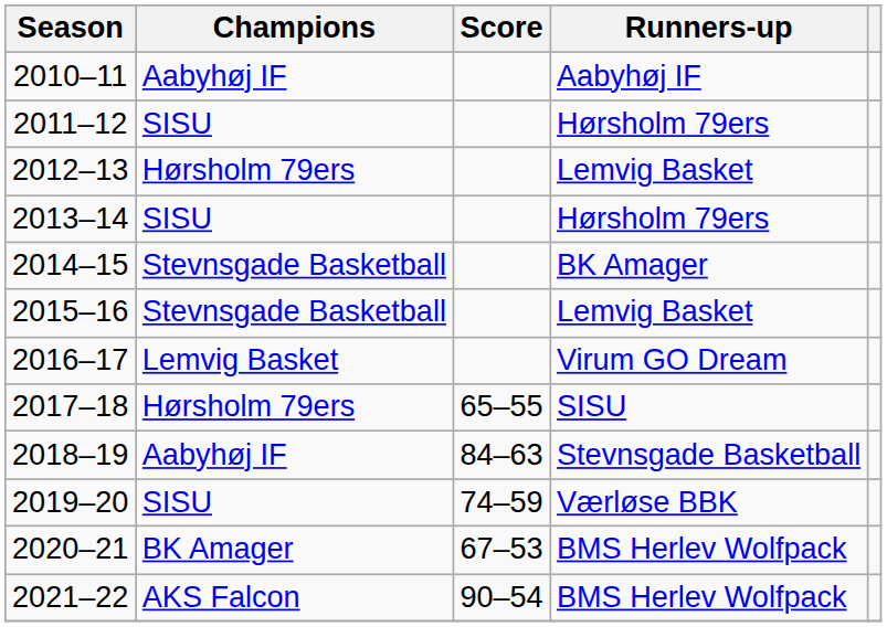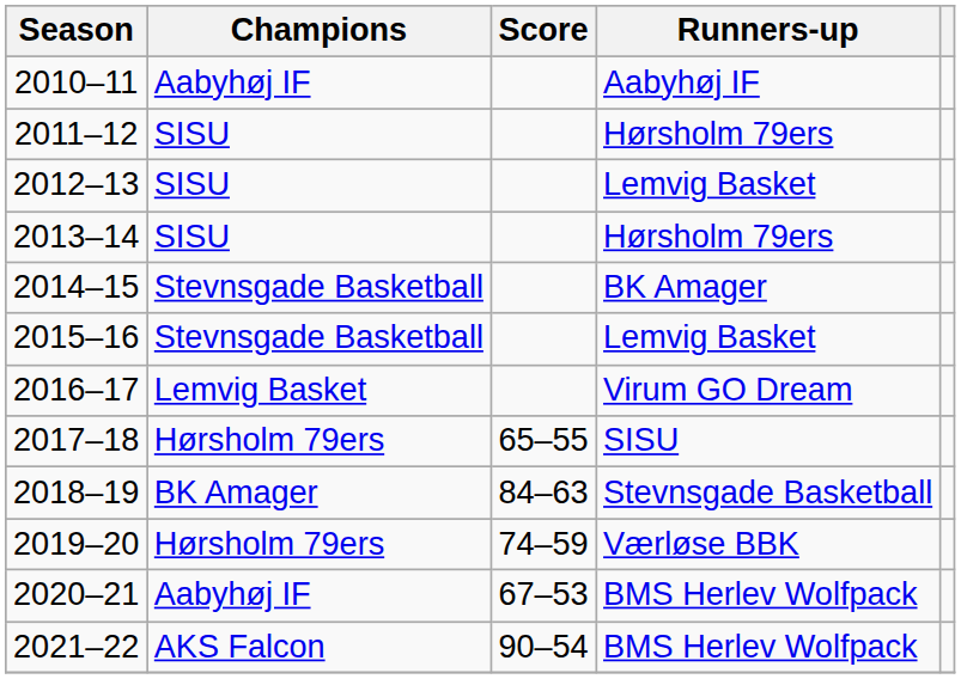 <table class="wikitable">
 <tr>
 <th>Season</th>
 <th>Champions</th>
 <th>Score</th>
 <th>Runners-up</th>
 <th></th>
 </tr>
 <tr>
 <td align=center>2010–11</td>
 <td><a href='#'>Aabyhøj IF</a></td>
 <td align=center></td>
 <td><a href='#'>Aabyhøj IF</a></td>
 <td></td>
 </tr>
 <tr>
 <td align=center>2011–12</td>
 <td><a href='#'>SISU</a></td>
 <td align=center></td>
 <td><a href='#'>Hørsholm 79ers</a></td>
 <td></td>
 </tr>
 <tr>
 <td align=center>2012–13</td>
-<td><a href='#'>Hørsholm 79ers</a></td>
+<td><a href='#'>SISU</a></td>
 <td align=center></td>
 <td><a href='#'>Lemvig Basket</a></td>
 <td align=center></td>
 </tr>
 <tr>
 <td align=center>2013–14</td>
 <td><a href='#'>SISU</a></td>
 <td align=center></td>
 <td><a href='#'>Hørsholm 79ers</a></td>
 <td align=center></td>
 </tr>
 <tr>
 <td align=center>2014–15</td>
 <td><a href='#'>Stevnsgade Basketball</a></td>
 <td align=center></td>
 <td><a href='#'>BK Amager</a></td>
 <td align=center></td>
 </tr>
 <tr>
 <td align=center>2015–16</td>
 <td><a href='#'>Stevnsgade Basketball</a></td>
 <td align=center></td>
 <td><a href='#'>Lemvig Basket</a></td>
 <td align=center></td>
 </tr>
 <tr>
 <td align=center>2016–17</td>
 <td><a href='#'>Lemvig Basket</a></td>
 <td align=center></td>
 <td><a href='#'>Virum GO Dream</a></td>
 <td></td>
 </tr>
 <tr>
 <td align=center>2017–18</td>
 <td><a href='#'>Hørsholm 79ers</a></td>
 <td align=center>65–55</td>
 <td><a href='#'>SISU</a></td>
 <td align=center></td>
 </tr>
 <tr>
 <td align=center>2018–19</td>
-<td><a href='#'>Aabyhøj IF</a></td>
+<td><a href='#'>BK Amager</a></td>
 <td align=center>84–63</td>
 <td><a href='#'>Stevnsgade Basketball</a></td>
 <td align=center></td>
 </tr>
 <tr>
 <td align=center>2019–20</td>
-<td><a href='#'>SISU</a></td>
+<td><a href='#'>Hørsholm 79ers</a></td>
 <td align=center>74–59</td>
 <td><a href='#'>Værløse BBK</a></td>
 <td align=center></td>
 </tr>
 <tr>
 <td align=center>2020–21</td>
-<td><a href='#'>BK Amager</a></td>
+<td><a href='#'>Aabyhøj IF</a></td>
 <td align=center>67–53</td>
 <td><a href='#'>BMS Herlev Wolfpack</a></td>
 <td></td>
 </tr>
 <tr>
 <td align=center>2021–22</td>
 <td><a href='#'>AKS Falcon</a></td>
 <td align=center>90–54</td>
 <td><a href='#'>BMS Herlev Wolfpack</a></td>
 <td></td>
 </tr>
 <tr>
 </tr>
 </table>
